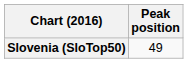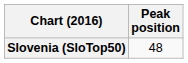 <table class="wikitable sortable plainrowheaders" style="text-align:center">
 <tr>
 <th scope="col">Chart (2016)</th>
 <th scope="col">Peak<br> position</th>
 </tr>
 <tr>
 <th scope="row">Slovenia (SloTop50)</th>
-<td>49</td>
+<td>48</td>
 </tr>
 </table>
